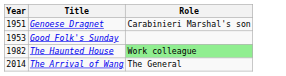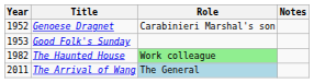 <table class="wikitable plainrowheaders sortable">
 <tr>
 <th scope="col">Year</th>
 <th scope="col">Title</th>
 <th scope="col">Role</th>
+<th scope="col">Notes</th>
 </tr>
 <tr>
-<td>1951</td>
+<td>1952</td>
 <td><em><a href='#'>Genoese Dragnet</a></em></td>
 <td>Carabinieri Marshal's son</td>
+<td></td>
 </tr>
 <tr>
 <td>1953</td>
 <td><em><a href='#'>Good Folk's Sunday</a></em></td>
+<td></td>
 <td></td>
 </tr>
 <tr>
 <td>1982</td>
 <td><em><a href='#'>The Haunted House</a></em></td>
 <td style="background: lightgreen;">Work colleague</td>
+<td></td>
 </tr>
 <tr>
-<td>2014</td>
+<td>2011</td>
 <td><em><a href='#'>The Arrival of Wang</a></em></td>
-<td>The General</td>
+<td style="background: lightblue;">The General</td>
+<td></td>
 </tr>
 </table>
